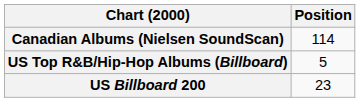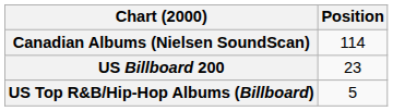 <table class="wikitable sortable plainrowheaders">
 <tr>
 <th>Chart (2000)</th>
 <th>Position</th>
 </tr>
 <tr>
 <th scope="row">Canadian Albums (Nielsen SoundScan)</th>
 <td align="center">114</td>
 </tr>
 <tr>
+<th scope="row">US <em>Billboard</em> 200</th>
+<td align="center">23</td>
+</tr>
+<tr>
 <th scope="row">US Top R&B/Hip-Hop Albums (<em>Billboard</em>)</th>
 <td align="center">5</td>
 </tr>
-<tr>
-<th scope="row">US <em>Billboard</em> 200</th>
-<td align="center">23</td>
-</tr>
 </table>
